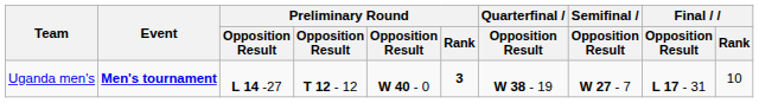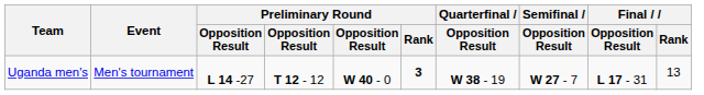 <table class=wikitable style=font-size:90%;text-align:center>
 <tr>
 <th rowspan=2>Team</th>
 <th rowspan=2>Event</th>
 <th colspan=4>Preliminary Round</th>
 <th>Quarterfinal / </th>
 <th>Semifinal / </th>
 <th colspan=2>Final /  / </th>
 </tr>
 <tr style=font-size:95%>
 <th>Opposition<br>Result</th>
 <th>Opposition<br>Result</th>
 <th>Opposition<br>Result</th>
 <th>Rank</th>
 <th>Opposition<br>Result</th>
 <th>Opposition<br>Result</th>
 <th>Opposition<br>Result</th>
 <th>Rank</th>
 </tr>
 <tr>
 <td align=left><a href='#'>Uganda men's</a></td>
-<td align=left><strong><a href='#'>Men's tournament</a></strong></td>
+<td align=left><a href='#'>Men's tournament</a></td>
 <td><br><strong>L</strong> <strong>14</strong> -27</td>
 <td><br><strong>T</strong> <strong>12</strong> - 12</td>
 <td><br><strong>W</strong> <strong>40</strong> - 0</td>
 <td><strong>3</strong></td>
 <td><br><strong>W</strong> <strong>38</strong> - 19</td>
 <td><br><strong>W</strong> <strong>27</strong> - 7</td>
 <td><br><strong>L</strong> <strong>17</strong> - 31</td>
-<td>10</td>
+<td>13</td>
 </tr>
 </table>
